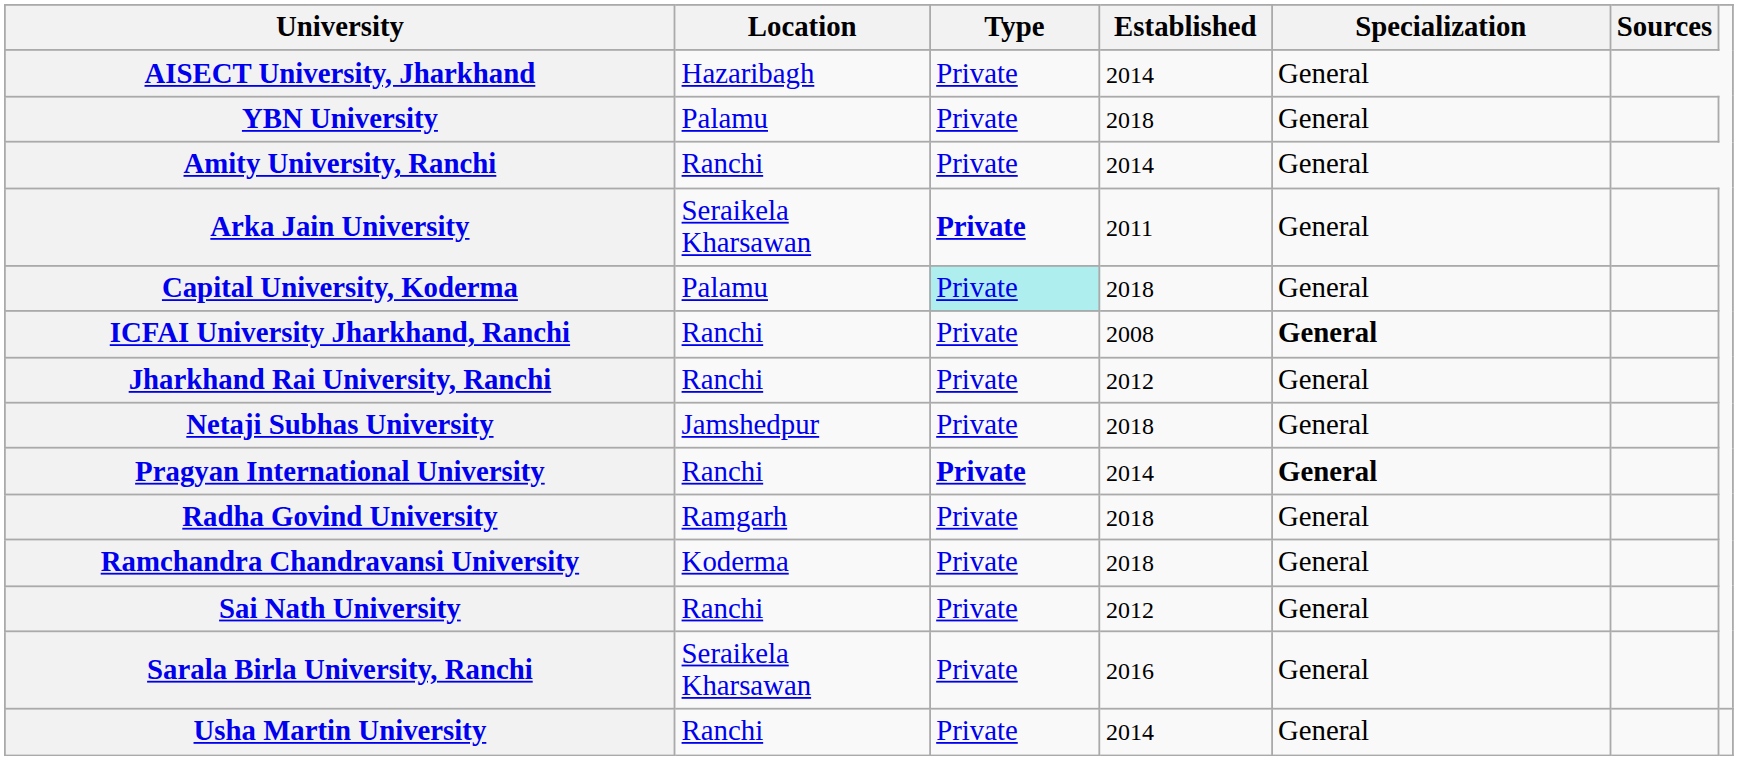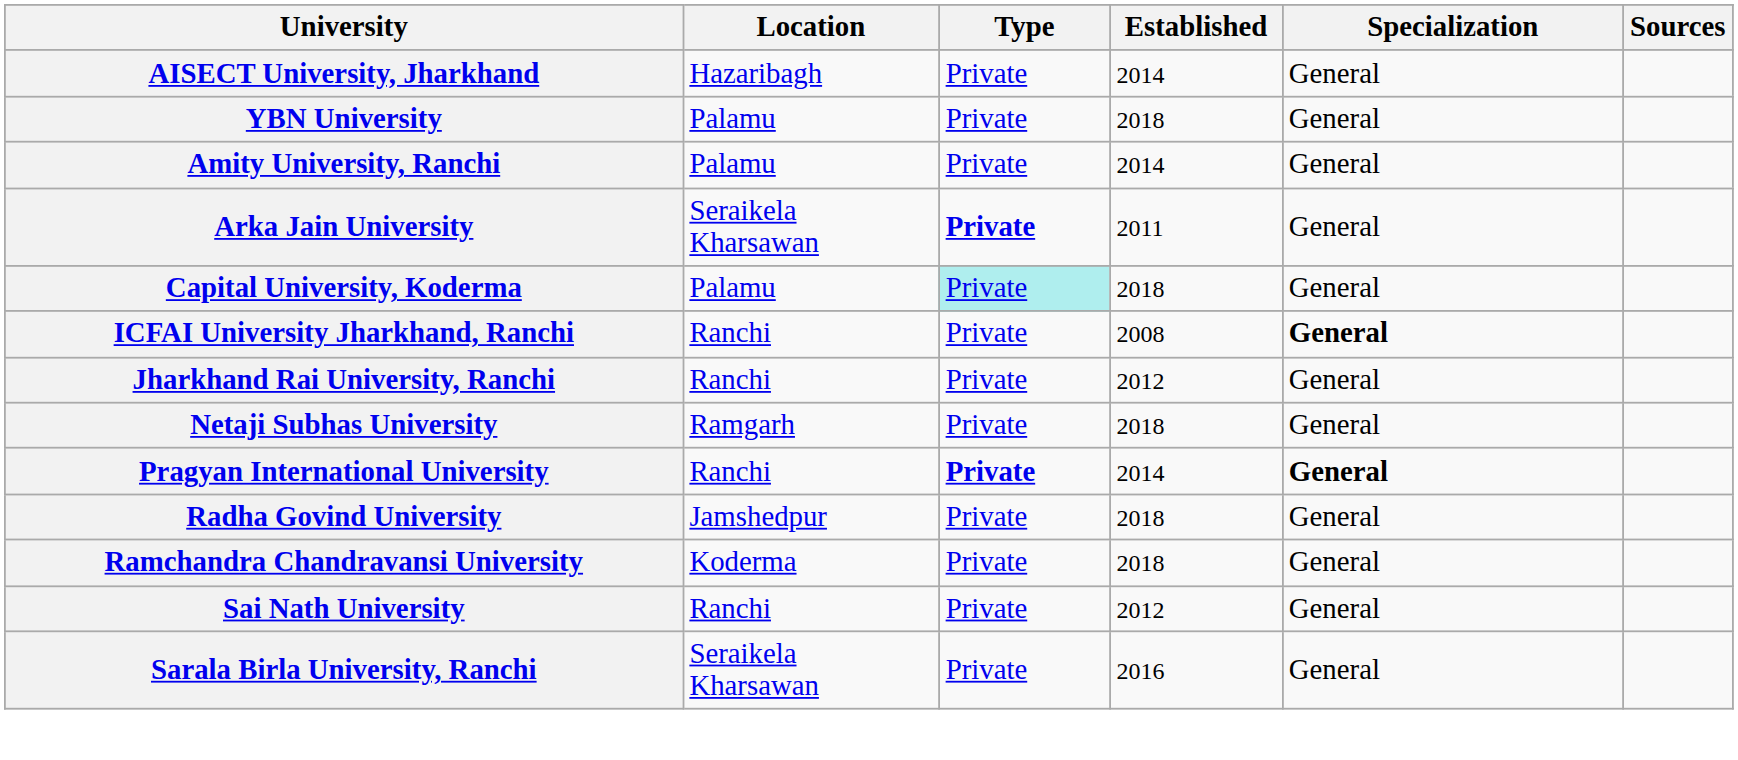 <table class="wikitable sortable collapsible plainrowheaders" border="1" style="text-align:left; width:76%">
 <tr>
 <th scope="col" style="width: 40%;">University</th>
 <th scope="col" style="width: 15%;">Location</th>
 <th scope="col" style="width: 10%;">Type</th>
 <th scope="col" style="width: 10%;">Established</th>
 <th scope="col" style="width: 20%;">Specialization</th>
 <th scope="col" style="width: 05%;" class="unsortable">Sources</th>
 </tr>
 <tr>
 <th scope="row"><a href='#'>AISECT University, Jharkhand</a></th>
 <td><a href='#'>Hazaribagh</a></td>
 <td><a href='#'>Private</a></td>
 <td><small>2014</small></td>
 <td>General</td>
 </tr>
 <tr>
 <th scope="row"><a href='#'>YBN University</a></th>
 <td><a href='#'>Palamu</a></td>
 <td><a href='#'>Private</a></td>
 <td><small>2018</small></td>
 <td>General</td>
 <td></td>
 </tr>
 <tr>
 <th scope="row"><a href='#'>Amity University, Ranchi</a></th>
-<td><a href='#'>Ranchi</a></td>
+<td><a href='#'>Palamu</a></td>
 <td><a href='#'>Private</a></td>
 <td><small>2014</small></td>
 <td>General</td>
 </tr>
 <tr>
 <th scope="row"><a href='#'>Arka Jain University</a></th>
 <td><a href='#'>Seraikela Kharsawan</a></td>
 <td><strong><a href='#'>Private</a></strong></td>
 <td><small>2011</small></td>
 <td>General</td>
 <td></td>
 </tr>
 <tr>
 <th scope="row"><a href='#'>Capital University, Koderma</a></th>
 <td><a href='#'>Palamu</a></td>
 <td style="background: paleturquoise;"><a href='#'>Private</a></td>
 <td><small>2018</small></td>
 <td>General</td>
 <td></td>
 </tr>
 <tr>
 <th scope="row"><a href='#'>ICFAI University Jharkhand, Ranchi</a></th>
 <td><a href='#'>Ranchi</a></td>
 <td><a href='#'>Private</a></td>
 <td><small>2008</small></td>
 <td><strong>General</strong></td>
 <td></td>
 </tr>
 <tr>
 <th scope="row"><a href='#'>Jharkhand Rai University, Ranchi</a></th>
 <td><a href='#'>Ranchi</a></td>
 <td><a href='#'>Private</a></td>
 <td><small>2012</small></td>
 <td>General</td>
 <td></td>
 </tr>
 <tr>
 <th scope="row"><a href='#'>Netaji Subhas University</a></th>
-<td><a href='#'>Jamshedpur</a></td>
+<td><a href='#'>Ramgarh</a></td>
 <td><a href='#'>Private</a></td>
 <td><small>2018</small></td>
 <td>General</td>
 <td></td>
 </tr>
 <tr>
 <th scope="row"><a href='#'>Pragyan International University</a></th>
 <td><a href='#'>Ranchi</a></td>
 <td><strong><a href='#'>Private</a></strong></td>
 <td><small>2014</small></td>
 <td><strong>General</strong></td>
 <td></td>
 </tr>
 <tr>
 <th scope="row"><a href='#'>Radha Govind University</a></th>
-<td><a href='#'>Ramgarh</a></td>
+<td><a href='#'>Jamshedpur</a></td>
 <td><a href='#'>Private</a></td>
 <td><small>2018</small></td>
 <td>General</td>
 <td></td>
 </tr>
 <tr>
 <th scope="row"><a href='#'>Ramchandra Chandravansi University</a></th>
 <td><a href='#'>Koderma</a></td>
 <td><a href='#'>Private</a></td>
 <td><small>2018</small></td>
 <td>General</td>
 <td></td>
 </tr>
 <tr>
 <th scope="row"><a href='#'>Sai Nath University</a></th>
 <td><a href='#'>Ranchi</a></td>
 <td><a href='#'>Private</a></td>
 <td><small>2012</small></td>
 <td>General</td>
 <td></td>
 </tr>
 <tr>
 <th scope="row"><a href='#'>Sarala Birla University, Ranchi</a></th>
 <td><a href='#'>Seraikela Kharsawan</a></td>
 <td><a href='#'>Private</a></td>
 <td><small>2016</small></td>
 <td>General</td>
 <td></td>
 </tr>
-<tr>
-<th scope="row"><a href='#'>Usha Martin University</a></th>
-<td><a href='#'>Ranchi</a></td>
-<td><a href='#'>Private</a></td>
-<td><small>2014</small></td>
-<td>General</td>
-<td></td>
-<td></td>
-</tr>
 </table>
